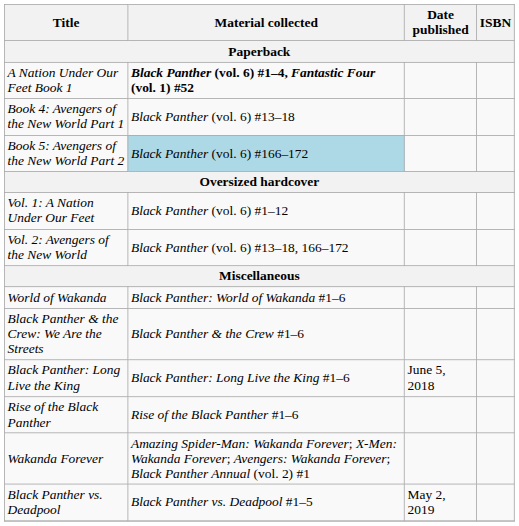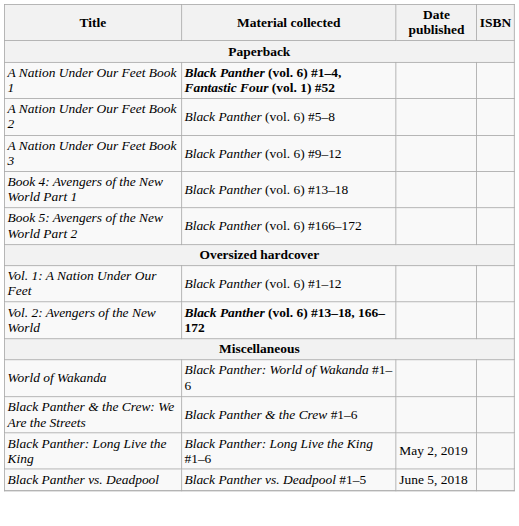 <table class="wikitable sortable">
 <tr>
 <th>Title</th>
 <th>Material collected</th>
 <th>Date published</th>
 <th class="unsortable">ISBN</th>
 </tr>
 <tr>
 <th colspan="4">Paperback</th>
 </tr>
 <tr>
 <td><em>A Nation Under Our Feet Book 1</em></td>
 <td><strong><em>Black Panther</em> (vol. 6) #1–4, <em>Fantastic Four</em> (vol. 1) #52</strong></td>
 <td></td>
 <td></td>
 </tr>
 <tr>
+<td><em>A Nation Under Our Feet Book 2</em></td>
+<td><em>Black Panther</em> (vol. 6) #5–8</td>
+<td></td>
+<td></td>
+</tr>
+<tr>
+<td><em>A Nation Under Our Feet Book 3</em></td>
+<td><em>Black Panther</em> (vol. 6) #9–12</td>
+<td></td>
+<td></td>
+</tr>
+<tr>
 <td><em>Book 4: Avengers of the New World Part 1</em></td>
 <td><em>Black Panther</em> (vol. 6) #13–18</td>
 <td></td>
 <td></td>
 </tr>
 <tr>
 <td><em>Book 5: Avengers of the New World Part 2</em></td>
-<td style="background: lightblue;"><em>Black Panther</em> (vol. 6) #166–172</td>
+<td><em>Black Panther</em> (vol. 6) #166–172</td>
 <td></td>
 <td></td>
 </tr>
 <tr>
 <th colspan="4">Oversized hardcover</th>
 </tr>
 <tr>
 <td><em>Vol. 1: A Nation Under Our Feet</em></td>
 <td><em>Black Panther</em> (vol. 6) #1–12</td>
 <td></td>
 <td></td>
 </tr>
 <tr>
 <td><em>Vol. 2: Avengers of the New World</em></td>
-<td><em>Black Panther</em> (vol. 6) #13–18, 166–172</td>
+<td><strong><em>Black Panther</em> (vol. 6) #13–18, 166–172</strong></td>
 <td></td>
 <td></td>
 </tr>
 <tr>
 <th colspan="4">Miscellaneous</th>
 </tr>
 <tr>
 <td><em>World of Wakanda</em></td>
 <td><em>Black Panther: World of Wakanda</em> #1–6</td>
 <td></td>
 <td></td>
 </tr>
 <tr>
 <td><em>Black Panther & the Crew: We Are the Streets</em></td>
 <td><em>Black Panther & the Crew</em> #1–6</td>
 <td></td>
 <td></td>
 </tr>
 <tr>
 <td><em>Black Panther: Long Live the King</em></td>
 <td><em>Black Panther: Long Live the King</em> #1–6</td>
-<td>June 5, 2018</td>
-<td></td>
-</tr>
-<tr>
-<td><em>Rise of the Black Panther</em></td>
-<td><em>Rise of the Black Panther</em> #1–6</td>
-<td></td>
-<td></td>
-</tr>
-<tr>
-<td><em>Wakanda Forever</em></td>
-<td><em>Amazing Spider-Man: Wakanda Forever</em>; <em>X-Men: Wakanda Forever</em>; <em>Avengers: Wakanda Forever</em>; <em>Black Panther Annual</em> (vol. 2) #1</td>
-<td></td>
+<td>May 2, 2019</td>
 <td></td>
 </tr>
 <tr>
 <td><em>Black Panther vs. Deadpool</em></td>
 <td><em>Black Panther vs. Deadpool</em> #1–5</td>
-<td>May 2, 2019</td>
+<td>June 5, 2018</td>
 <td></td>
 </tr>
 <tr>
 </tr>
 </table>
